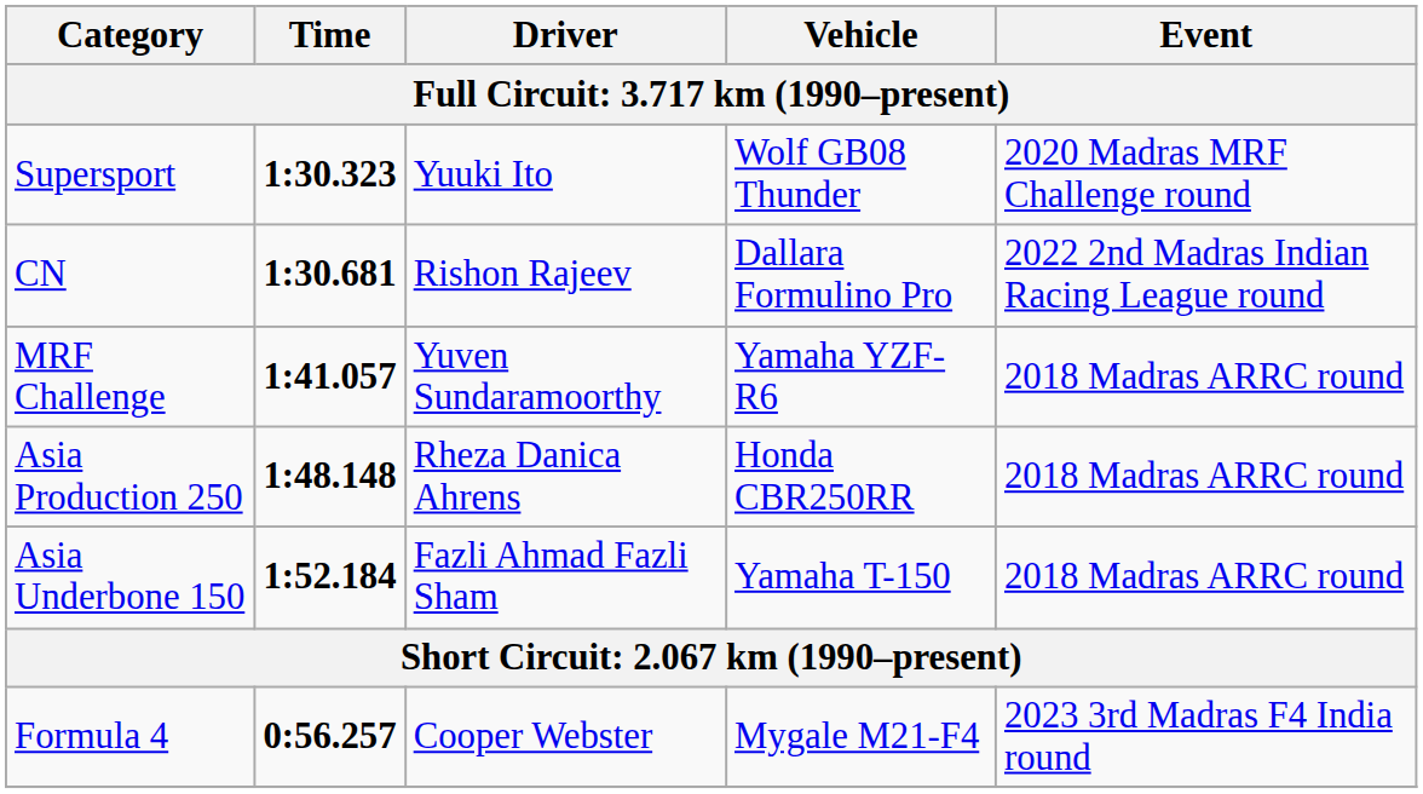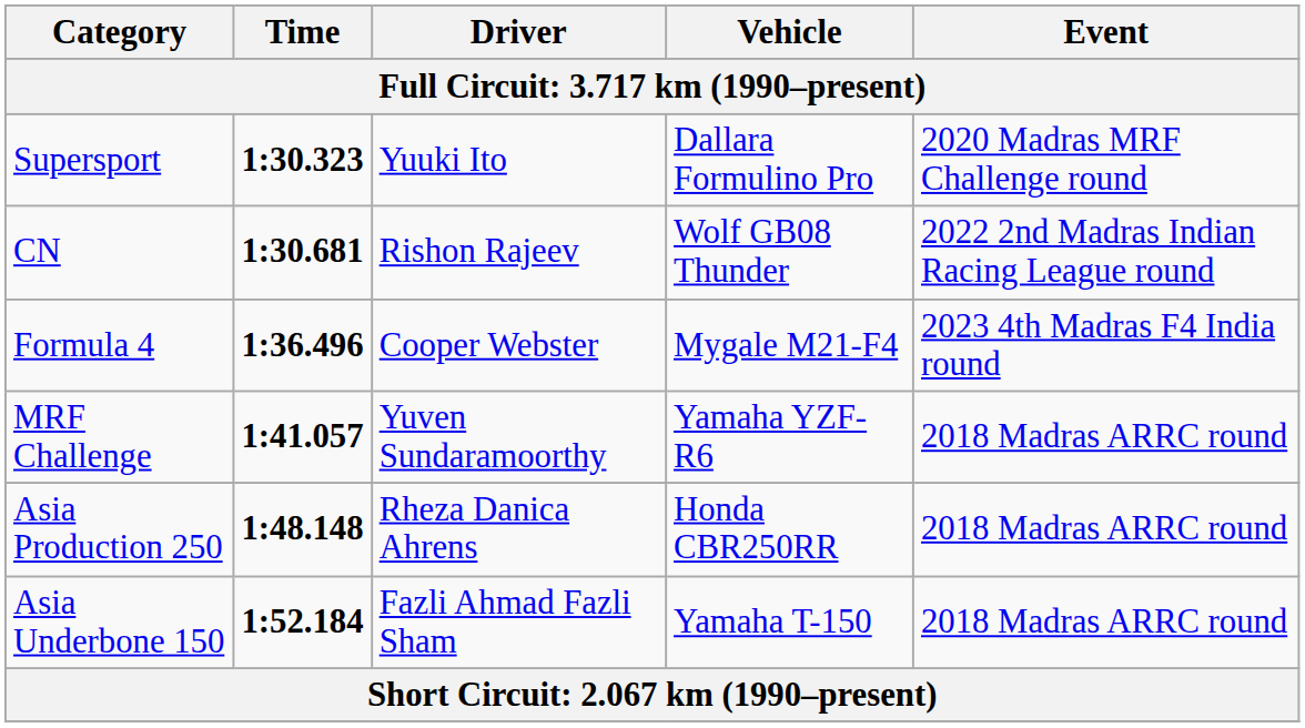 <table class="wikitable">
 <tr>
 <th>Category</th>
 <th>Time</th>
 <th>Driver</th>
 <th>Vehicle</th>
 <th>Event</th>
 </tr>
 <tr>
 <th colspan=5>Full Circuit: 3.717 km (1990–present)</th>
 </tr>
 <tr>
 <td><a href='#'>Supersport</a></td>
 <td><strong>1:30.323</strong></td>
 <td><a href='#'>Yuuki Ito</a></td>
-<td><a href='#'>Wolf GB08 Thunder</a></td>
+<td><a href='#'>Dallara Formulino Pro</a></td>
 <td><a href='#'>2020 Madras MRF Challenge round</a></td>
 </tr>
 <tr>
 <td><a href='#'>CN</a></td>
 <td><strong>1:30.681</strong></td>
 <td><a href='#'>Rishon Rajeev</a></td>
-<td><a href='#'>Dallara Formulino Pro</a></td>
+<td><a href='#'>Wolf GB08 Thunder</a></td>
 <td><a href='#'>2022 2nd Madras Indian Racing League round</a></td>
+</tr>
+<tr>
+<td><a href='#'>Formula 4</a></td>
+<td><strong>1:36.496</strong></td>
+<td><a href='#'>Cooper Webster</a></td>
+<td><a href='#'>Mygale M21-F4</a></td>
+<td><a href='#'>2023 4th Madras F4 India round</a></td>
 </tr>
 <tr>
 <td><a href='#'>MRF Challenge</a></td>
 <td><strong>1:41.057</strong></td>
 <td><a href='#'>Yuven Sundaramoorthy</a></td>
 <td><a href='#'>Yamaha YZF-R6</a></td>
 <td><a href='#'>2018 Madras ARRC round</a></td>
 </tr>
 <tr>
 <td><a href='#'>Asia Production 250</a></td>
 <td><strong>1:48.148</strong></td>
 <td><a href='#'>Rheza Danica Ahrens</a></td>
 <td><a href='#'>Honda CBR250RR</a></td>
 <td><a href='#'>2018 Madras ARRC round</a></td>
 </tr>
 <tr>
 <td><a href='#'>Asia Underbone 150</a></td>
 <td><strong>1:52.184</strong></td>
 <td><a href='#'>Fazli Ahmad Fazli Sham</a></td>
 <td><a href='#'>Yamaha T-150</a></td>
 <td><a href='#'>2018 Madras ARRC round</a></td>
 </tr>
 <tr>
 <th colspan=5>Short Circuit: 2.067 km (1990–present)</th>
 </tr>
 <tr>
-<td><a href='#'>Formula 4</a></td>
-<td><strong>0:56.257</strong></td>
-<td><a href='#'>Cooper Webster</a></td>
-<td><a href='#'>Mygale M21-F4</a></td>
-<td><a href='#'>2023 3rd Madras F4 India round</a></td>
-</tr>
-<tr>
 </tr>
 </table>
